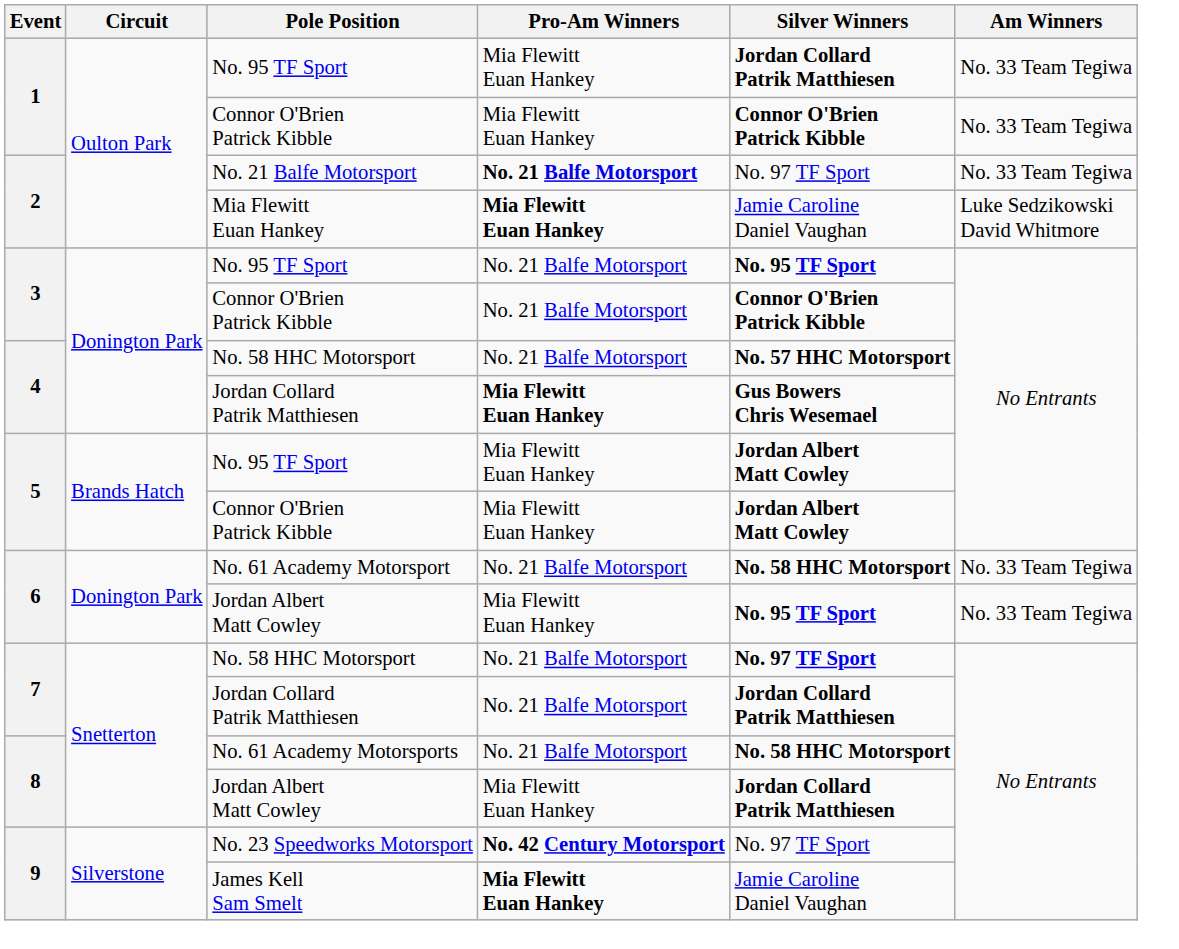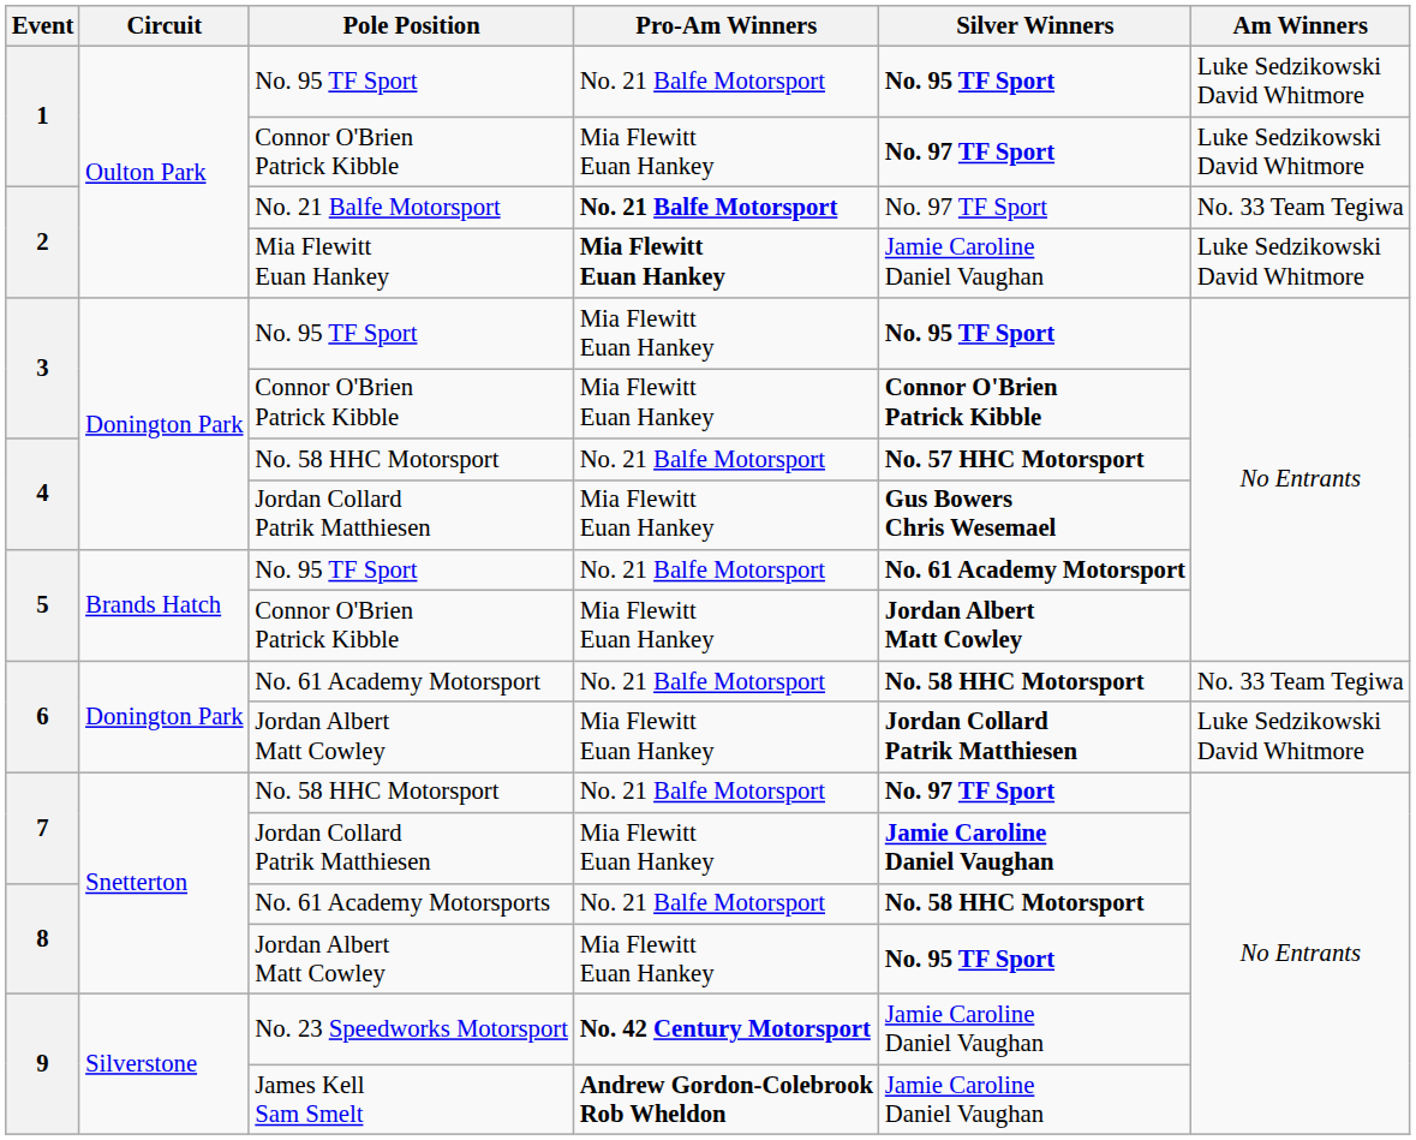 <table class="wikitable" style="font-size: 85%;">
 <tr>
 <th>Event</th>
 <th>Circuit</th>
 <th>Pole Position</th>
 <th>Pro-Am Winners</th>
 <th>Silver Winners</th>
 <th>Am Winners</th>
 </tr>
 <tr>
 <th rowspan=2>1</th>
 <td rowspan=4><a href='#'>Oulton Park</a></td>
 <td> No. 95 <a href='#'>TF Sport</a></td>
-<td> Mia Flewitt<br> Euan Hankey</td>
-<td><strong> Jordan Collard<br> Patrik Matthiesen</strong></td>
-<td> No. 33 Team Tegiwa</td>
+<td> No. 21 <a href='#'>Balfe Motorsport</a></td>
+<td><strong> No. 95 <a href='#'>TF Sport</a></strong></td>
+<td> Luke Sedzikowski<br> David Whitmore</td>
 </tr>
 <tr>
 <td> Connor O'Brien<br> Patrick Kibble</td>
 <td> Mia Flewitt<br> Euan Hankey</td>
-<td><strong> Connor O'Brien<br> Patrick Kibble</strong></td>
-<td> No. 33 Team Tegiwa</td>
+<td><strong> No. 97 <a href='#'>TF Sport</a></strong></td>
+<td> Luke Sedzikowski<br> David Whitmore</td>
 </tr>
 <tr>
 <th rowspan=2>2</th>
 <td> No. 21 <a href='#'>Balfe Motorsport</a></td>
 <td><strong> No. 21 <a href='#'>Balfe Motorsport</a></strong></td>
 <td> No. 97 <a href='#'>TF Sport</a></td>
 <td> No. 33 Team Tegiwa</td>
 </tr>
 <tr>
 <td> Mia Flewitt<br> Euan Hankey</td>
 <td><strong> Mia Flewitt<br> Euan Hankey</strong></td>
 <td> <a href='#'>Jamie Caroline</a><br> Daniel Vaughan</td>
 <td> Luke Sedzikowski<br> David Whitmore</td>
 </tr>
 <tr>
 <th rowspan=2>3</th>
 <td rowspan=4><a href='#'>Donington Park</a></td>
 <td> No. 95 <a href='#'>TF Sport</a></td>
-<td> No. 21 <a href='#'>Balfe Motorsport</a></td>
+<td> Mia Flewitt<br> Euan Hankey</td>
 <td><strong> No. 95 <a href='#'>TF Sport</a></strong></td>
 <td rowspan=6 align=center><em>No Entrants</em></td>
 </tr>
 <tr>
 <td> Connor O'Brien<br> Patrick Kibble</td>
-<td> No. 21 <a href='#'>Balfe Motorsport</a></td>
+<td> Mia Flewitt<br> Euan Hankey</td>
 <td><strong> Connor O'Brien<br> Patrick Kibble</strong></td>
 </tr>
 <tr>
 <th rowspan=2>4</th>
 <td> No. 58 HHC Motorsport</td>
 <td> No. 21 <a href='#'>Balfe Motorsport</a></td>
 <td><strong> No. 57 HHC Motorsport</strong></td>
 </tr>
 <tr>
 <td> Jordan Collard<br> Patrik Matthiesen</td>
-<td><strong> Mia Flewitt<br> Euan Hankey</strong></td>
+<td> Mia Flewitt<br> Euan Hankey</td>
 <td><strong> Gus Bowers<br> Chris Wesemael</strong></td>
 </tr>
 <tr>
 <th rowspan=2>5</th>
 <td rowspan=2><a href='#'>Brands Hatch</a></td>
 <td> No. 95 <a href='#'>TF Sport</a></td>
-<td> Mia Flewitt<br> Euan Hankey</td>
-<td><strong> Jordan Albert<br> Matt Cowley</strong></td>
+<td> No. 21 <a href='#'>Balfe Motorsport</a></td>
+<td><strong> No. 61 Academy Motorsport</strong></td>
 </tr>
 <tr>
 <td> Connor O'Brien<br> Patrick Kibble</td>
 <td> Mia Flewitt<br> Euan Hankey</td>
 <td><strong> Jordan Albert<br> Matt Cowley</strong></td>
 </tr>
 <tr>
 <th rowspan=2>6</th>
 <td rowspan=2><a href='#'>Donington Park</a></td>
 <td> No. 61 Academy Motorsport</td>
 <td> No. 21 <a href='#'>Balfe Motorsport</a></td>
 <td><strong> No. 58 HHC Motorsport</strong></td>
 <td> No. 33 Team Tegiwa</td>
 </tr>
 <tr>
 <td> Jordan Albert<br> Matt Cowley</td>
 <td> Mia Flewitt<br> Euan Hankey</td>
-<td><strong> No. 95 <a href='#'>TF Sport</a></strong></td>
-<td> No. 33 Team Tegiwa</td>
+<td><strong> Jordan Collard<br> Patrik Matthiesen</strong></td>
+<td> Luke Sedzikowski<br> David Whitmore</td>
 </tr>
 <tr>
 <th rowspan=2>7</th>
 <td rowspan=4><a href='#'>Snetterton</a></td>
 <td> No. 58 HHC Motorsport</td>
 <td> No. 21 <a href='#'>Balfe Motorsport</a></td>
 <td><strong> No. 97 <a href='#'>TF Sport</a></strong></td>
 <td rowspan=6 align=center><em>No Entrants</em></td>
 </tr>
 <tr>
 <td> Jordan Collard<br> Patrik Matthiesen</td>
-<td> No. 21 <a href='#'>Balfe Motorsport</a></td>
-<td><strong> Jordan Collard<br> Patrik Matthiesen</strong></td>
+<td> Mia Flewitt<br> Euan Hankey</td>
+<td><strong> <a href='#'>Jamie Caroline</a><br> Daniel Vaughan</strong></td>
 </tr>
 <tr>
 <th rowspan=2>8</th>
 <td> No. 61 Academy Motorsports</td>
 <td> No. 21 <a href='#'>Balfe Motorsport</a></td>
 <td><strong> No. 58 HHC Motorsport</strong></td>
 </tr>
 <tr>
 <td> Jordan Albert<br> Matt Cowley</td>
 <td> Mia Flewitt<br> Euan Hankey</td>
-<td><strong> Jordan Collard<br> Patrik Matthiesen</strong></td>
+<td><strong> No. 95 <a href='#'>TF Sport</a></strong></td>
 </tr>
 <tr>
 <th rowspan=2>9</th>
 <td rowspan=2><a href='#'>Silverstone</a></td>
 <td> No. 23 <a href='#'>Speedworks Motorsport</a></td>
 <td><strong> No. 42 <a href='#'>Century Motorsport</a></strong></td>
-<td> No. 97 <a href='#'>TF Sport</a></td>
+<td> <a href='#'>Jamie Caroline</a><br> Daniel Vaughan</td>
 </tr>
 <tr>
 <td> James Kell<br> <a href='#'>Sam Smelt</a></td>
-<td><strong> Mia Flewitt<br> Euan Hankey</strong></td>
+<td><strong> Andrew Gordon-Colebrook<br> Rob Wheldon</strong></td>
 <td> <a href='#'>Jamie Caroline</a><br> Daniel Vaughan</td>
 </tr>
 </table>
